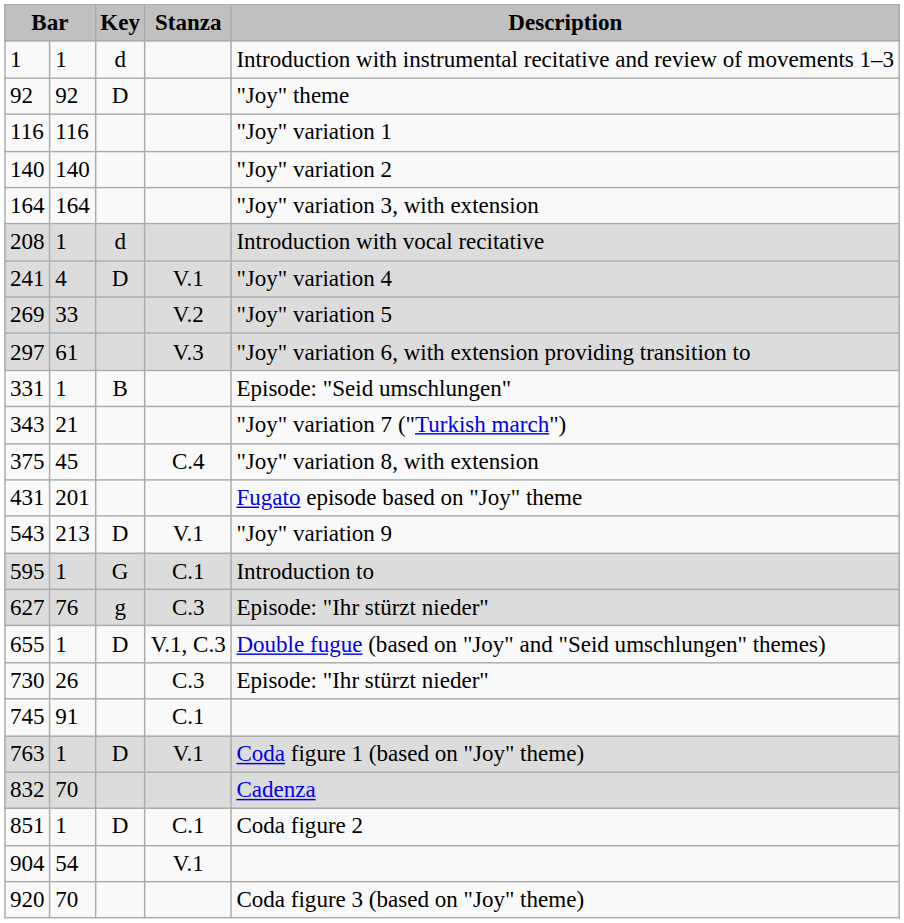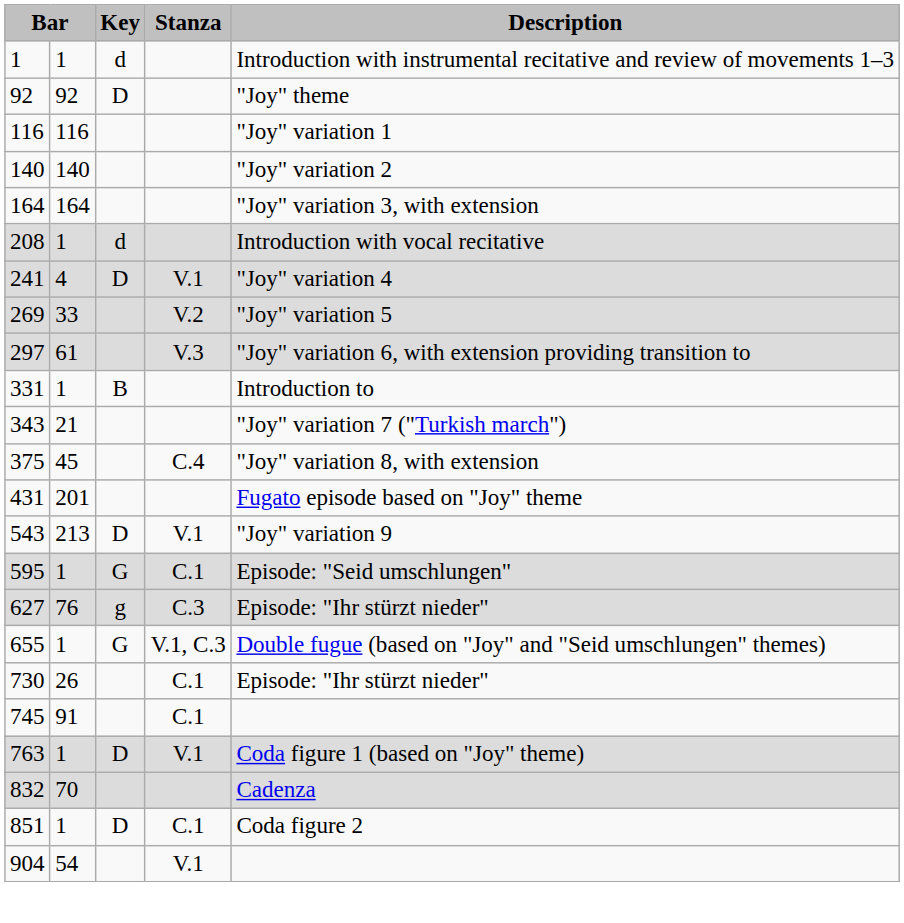 <table class="wikitable" style="margin-left: auto; margin-right: auto; border: none;">
 <tr>
 <th colspan="2" style="background: Silver">Bar</th>
 <th style="background: Silver">Key</th>
 <th style="background: Silver">Stanza</th>
 <th style="background: Silver">Description</th>
 </tr>
 <tr>
 <td>1</td>
 <td>1</td>
 <td style="text-align:center">d</td>
 <td></td>
 <td>Introduction with instrumental recitative and review of movements 1–3</td>
 </tr>
 <tr>
 <td>92</td>
 <td>92</td>
 <td style="text-align:center">D</td>
 <td></td>
 <td>"Joy" theme</td>
 </tr>
 <tr>
 <td>116</td>
 <td>116</td>
 <td></td>
 <td></td>
 <td>"Joy" variation 1</td>
 </tr>
 <tr>
 <td>140</td>
 <td>140</td>
 <td></td>
 <td></td>
 <td>"Joy" variation 2</td>
 </tr>
 <tr>
 <td>164</td>
 <td>164</td>
 <td></td>
 <td></td>
 <td>"Joy" variation 3, with extension</td>
 </tr>
 <tr style="background: Gainsboro;">
 <td>208</td>
 <td>1</td>
 <td style="text-align:center">d</td>
 <td></td>
 <td>Introduction with vocal recitative</td>
 </tr>
 <tr style="background: Gainsboro;">
 <td>241</td>
 <td>4</td>
 <td style="text-align:center">D</td>
 <td style="text-align:center">V.1</td>
 <td>"Joy" variation 4</td>
 </tr>
 <tr style="background: Gainsboro;">
 <td>269</td>
 <td>33</td>
 <td></td>
 <td style="text-align:center">V.2</td>
 <td>"Joy" variation 5</td>
 </tr>
 <tr style="background: Gainsboro;">
 <td>297</td>
 <td>61</td>
 <td></td>
 <td style="text-align:center">V.3</td>
 <td>"Joy" variation 6, with extension providing transition to</td>
 </tr>
 <tr>
 <td>331</td>
 <td>1</td>
 <td style="text-align:center">B</td>
 <td></td>
-<td>Episode: "Seid umschlungen"</td>
+<td>Introduction to</td>
 </tr>
 <tr>
 <td>343</td>
 <td>21</td>
 <td></td>
 <td></td>
 <td>"Joy" variation 7 ("<a href='#'>Turkish march</a>")</td>
 </tr>
 <tr>
 <td>375</td>
 <td>45</td>
 <td></td>
 <td style="text-align:center">C.4</td>
 <td>"Joy" variation 8, with extension</td>
 </tr>
 <tr>
 <td>431</td>
 <td>201</td>
 <td></td>
 <td></td>
 <td><a href='#'>Fugato</a> episode based on "Joy" theme</td>
 </tr>
 <tr>
 <td>543</td>
 <td>213</td>
 <td style="text-align:center">D</td>
 <td style="text-align:center">V.1</td>
 <td>"Joy" variation 9</td>
 </tr>
 <tr style="background: Gainsboro;">
 <td>595</td>
 <td>1</td>
 <td style="text-align:center">G</td>
 <td style="text-align:center">C.1</td>
-<td>Introduction to</td>
+<td>Episode: "Seid umschlungen"</td>
 </tr>
 <tr style="background: Gainsboro;">
 <td>627</td>
 <td>76</td>
 <td style="text-align:center">g</td>
 <td style="text-align:center">C.3</td>
 <td>Episode: "Ihr stürzt nieder"</td>
 </tr>
 <tr>
 <td>655</td>
 <td>1</td>
-<td style="text-align:center">D</td>
+<td style="text-align:center">G</td>
 <td style="text-align:center">V.1, C.3</td>
 <td><a href='#'>Double fugue</a> (based on "Joy" and "Seid umschlungen" themes)</td>
 </tr>
 <tr>
 <td>730</td>
 <td>26</td>
 <td></td>
-<td style="text-align:center">C.3</td>
+<td style="text-align:center">C.1</td>
 <td>Episode: "Ihr stürzt nieder"</td>
 </tr>
 <tr>
 <td>745</td>
 <td>91</td>
 <td></td>
 <td style="text-align:center">C.1</td>
 <td></td>
 </tr>
 <tr style="background: Gainsboro;">
 <td>763</td>
 <td>1</td>
 <td style="text-align:center">D</td>
 <td style="text-align:center">V.1</td>
 <td><a href='#'>Coda</a> figure 1 (based on "Joy" theme)</td>
 </tr>
 <tr style="background: Gainsboro;">
 <td>832</td>
 <td>70</td>
 <td></td>
 <td></td>
 <td><a href='#'>Cadenza</a></td>
 </tr>
 <tr>
 <td>851</td>
 <td>1</td>
 <td style="text-align:center">D</td>
 <td style="text-align:center">C.1</td>
 <td>Coda figure 2</td>
 </tr>
 <tr>
 <td>904</td>
 <td>54</td>
 <td></td>
 <td style="text-align:center">V.1</td>
 <td></td>
 </tr>
-<tr>
-<td>920</td>
-<td>70</td>
-<td></td>
-<td></td>
-<td>Coda figure 3 (based on "Joy" theme)</td>
-</tr>
 </table>
